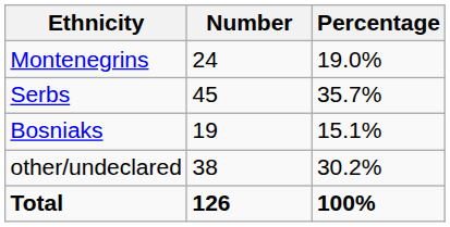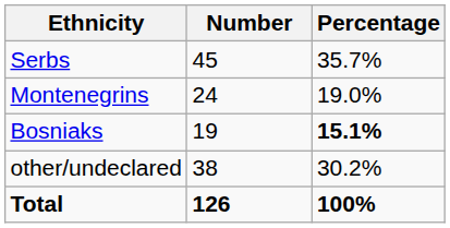 <table class="wikitable">
 <tr>
 <th width="100px">Ethnicity</th>
 <th width="80px">Number</th>
 <th width="80px">Percentage</th>
 </tr>
 <tr>
+<td><a href='#'>Serbs</a></td>
+<td>45</td>
+<td>35.7%</td>
+</tr>
+<tr>
 <td><a href='#'>Montenegrins</a></td>
 <td>24</td>
 <td>19.0%</td>
 </tr>
 <tr>
-<td><a href='#'>Serbs</a></td>
-<td>45</td>
-<td>35.7%</td>
-</tr>
-<tr>
 <td><a href='#'>Bosniaks</a></td>
 <td>19</td>
-<td>15.1%</td>
+<td><strong>15.1%</strong></td>
 </tr>
 <tr>
 <td>other/undeclared</td>
 <td>38</td>
 <td>30.2%</td>
 </tr>
 <tr>
 <td><strong>Total</strong></td>
 <td><strong>126</strong></td>
 <td><strong>100%</strong></td>
 </tr>
 </table>
